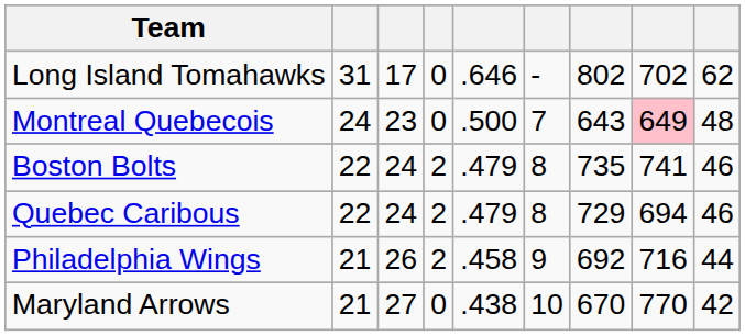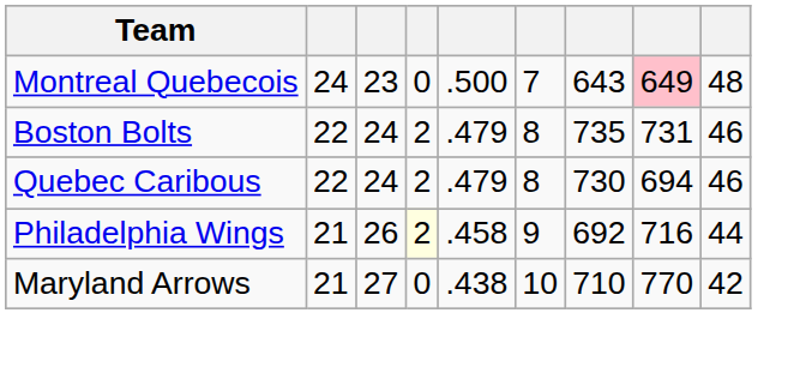 <table class="wikitable" border="1">
 <tr>
 <th>Team</th>
 <th></th>
 <th></th>
 <th></th>
 <th></th>
 <th></th>
 <th></th>
 <th></th>
 <th></th>
-</tr>
-<tr>
-<td>Long Island Tomahawks</td>
-<td>31</td>
-<td>17</td>
-<td>0</td>
-<td>.646</td>
-<td>-</td>
-<td>802</td>
-<td>702</td>
-<td>62</td>
 </tr>
 <tr>
 <td><a href='#'>Montreal Quebecois</a></td>
 <td>24</td>
 <td>23</td>
 <td>0</td>
 <td>.500</td>
 <td>7</td>
 <td>643</td>
 <td style="background: pink;">649</td>
 <td>48</td>
 </tr>
 <tr>
 <td><a href='#'>Boston Bolts</a></td>
 <td>22</td>
 <td>24</td>
 <td>2</td>
 <td>.479</td>
 <td>8</td>
 <td>735</td>
-<td>741</td>
+<td>731</td>
 <td>46</td>
 </tr>
 <tr>
 <td><a href='#'>Quebec Caribous</a></td>
 <td>22</td>
 <td>24</td>
 <td>2</td>
 <td>.479</td>
 <td>8</td>
-<td>729</td>
+<td>730</td>
 <td>694</td>
 <td>46</td>
 </tr>
 <tr>
 <td><a href='#'>Philadelphia Wings</a></td>
 <td>21</td>
 <td>26</td>
-<td>2</td>
+<td style="background: lightyellow;">2</td>
 <td>.458</td>
 <td>9</td>
 <td>692</td>
 <td>716</td>
 <td>44</td>
 </tr>
 <tr>
 <td>Maryland Arrows</td>
 <td>21</td>
 <td>27</td>
 <td>0</td>
 <td>.438</td>
 <td>10</td>
-<td>670</td>
+<td>710</td>
 <td>770</td>
 <td>42</td>
 </tr>
 </table>
